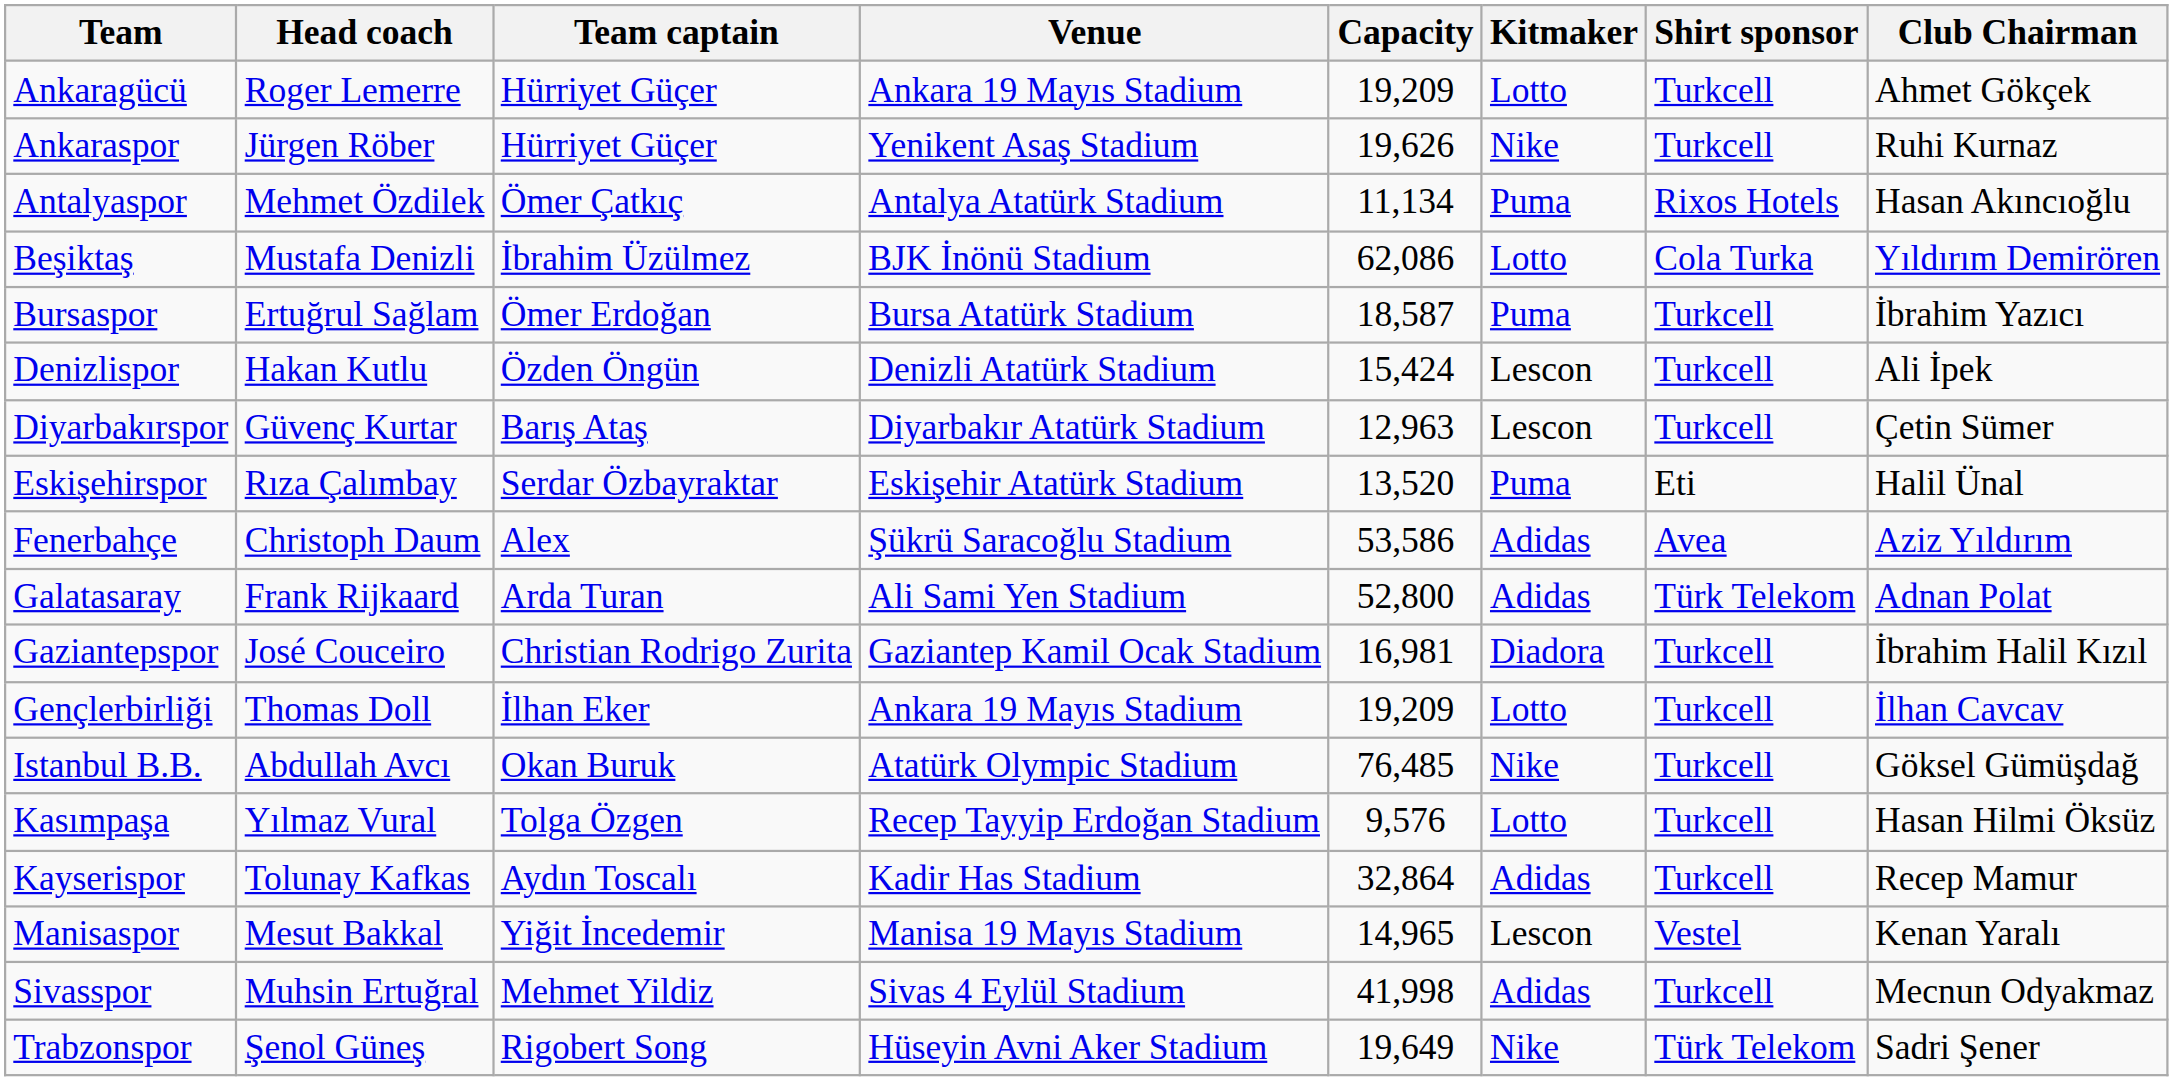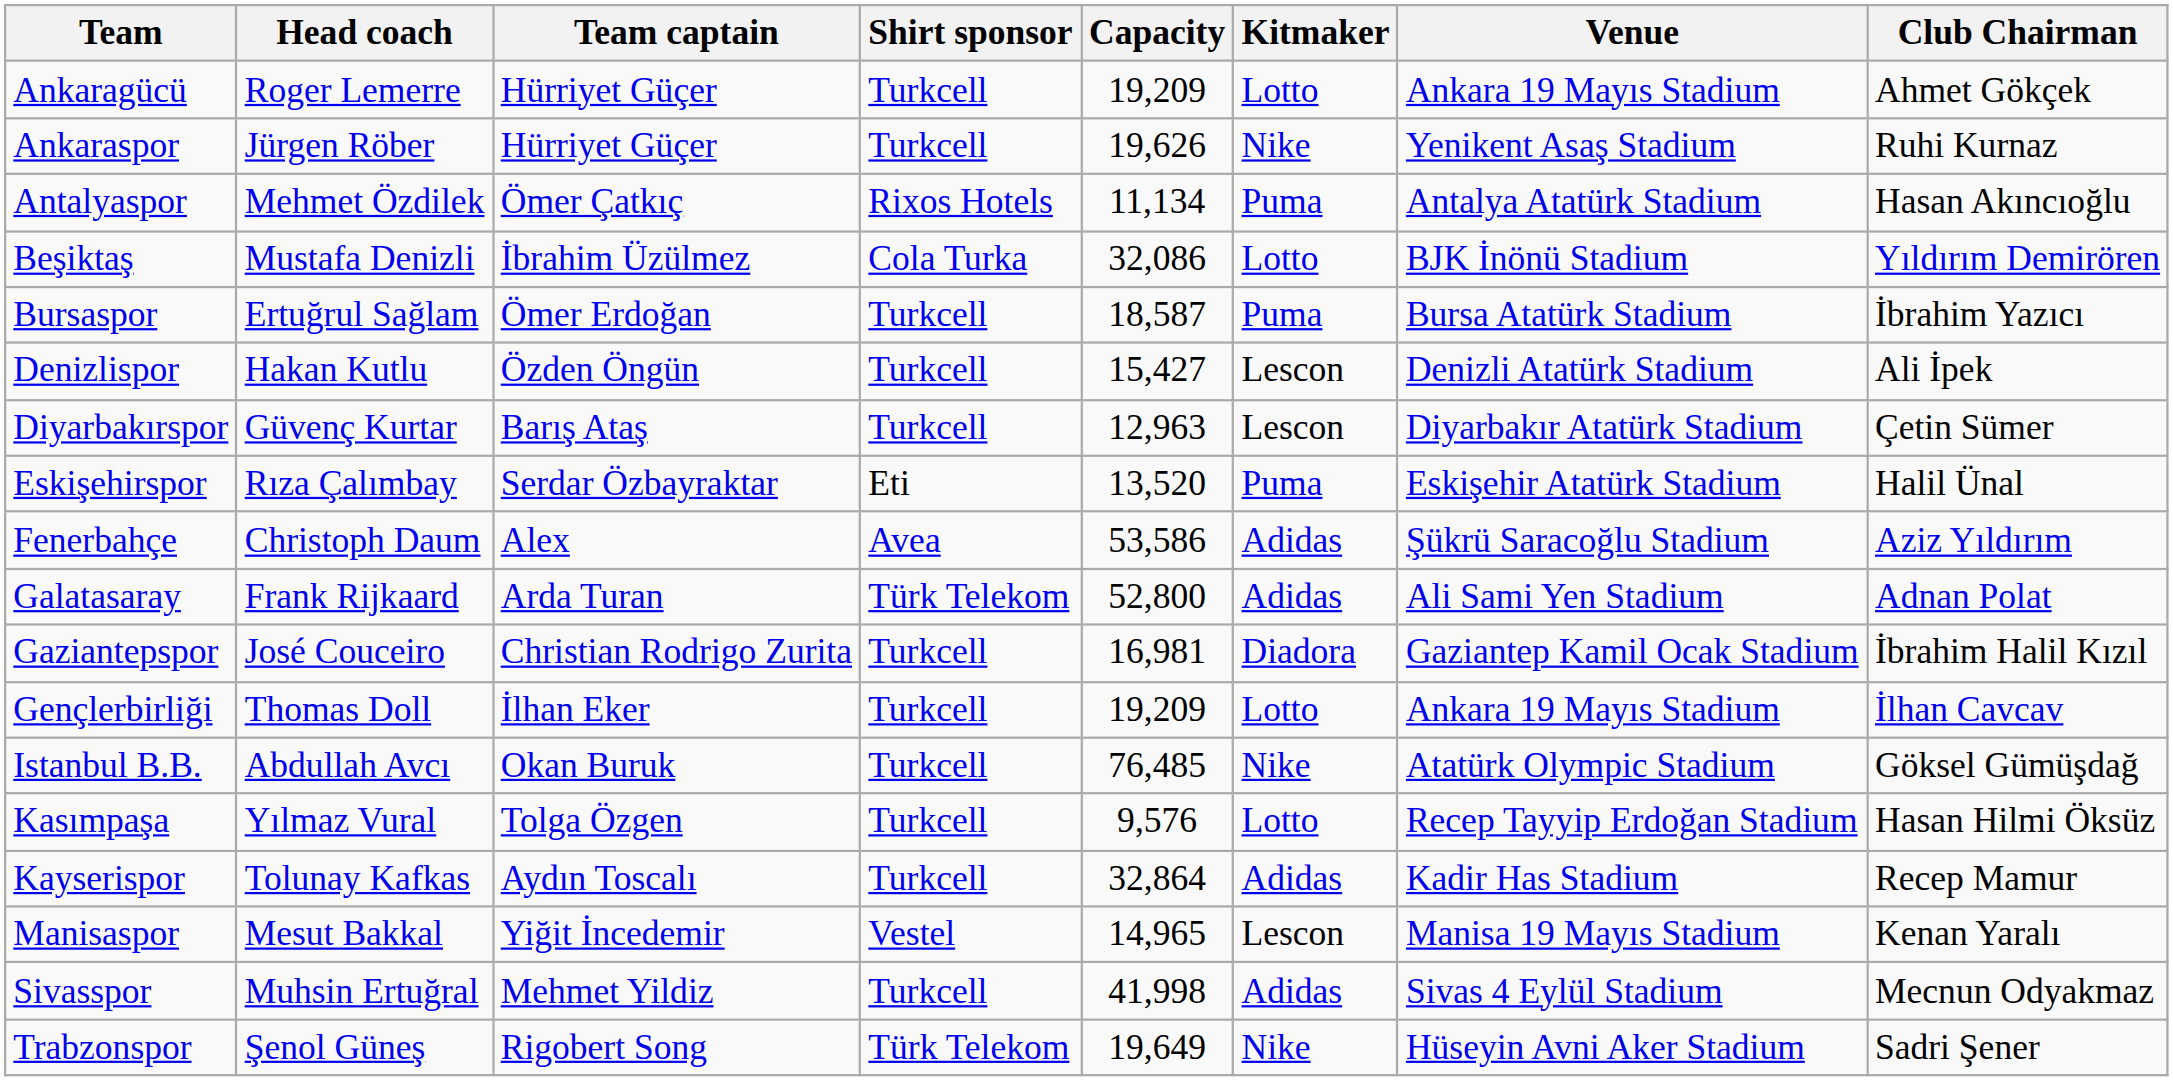 <table class="wikitable sortable">
 <tr>
 <th>Team</th>
 <th>Head coach</th>
 <th>Team captain</th>
-<th>Venue</th>
+<th>Shirt sponsor</th>
 <th>Capacity</th>
 <th>Kitmaker</th>
-<th>Shirt sponsor</th>
+<th>Venue</th>
 <th>Club Chairman</th>
 </tr>
 <tr>
 <td><a href='#'>Ankaragücü</a></td>
 <td> <a href='#'>Roger Lemerre</a></td>
 <td> <a href='#'>Hürriyet Güçer</a></td>
-<td><a href='#'>Ankara 19 Mayıs Stadium</a></td>
+<td><a href='#'>Turkcell</a></td>
 <td align="center">19,209</td>
 <td><a href='#'>Lotto</a></td>
-<td><a href='#'>Turkcell</a></td>
+<td><a href='#'>Ankara 19 Mayıs Stadium</a></td>
 <td>Ahmet Gökçek</td>
 </tr>
 <tr>
 <td><a href='#'>Ankaraspor</a></td>
 <td> <a href='#'>Jürgen Röber</a></td>
 <td> <a href='#'>Hürriyet Güçer</a></td>
-<td><a href='#'>Yenikent Asaş Stadium</a></td>
+<td><a href='#'>Turkcell</a></td>
 <td align="center">19,626</td>
 <td><a href='#'>Nike</a></td>
-<td><a href='#'>Turkcell</a></td>
+<td><a href='#'>Yenikent Asaş Stadium</a></td>
 <td>Ruhi Kurnaz</td>
 </tr>
 <tr>
 <td><a href='#'>Antalyaspor</a></td>
 <td> <a href='#'>Mehmet Özdilek</a></td>
 <td> <a href='#'>Ömer Çatkıç</a></td>
-<td><a href='#'>Antalya Atatürk Stadium</a></td>
+<td><a href='#'>Rixos Hotels</a></td>
 <td align="center">11,134</td>
 <td><a href='#'>Puma</a></td>
-<td><a href='#'>Rixos Hotels</a></td>
+<td><a href='#'>Antalya Atatürk Stadium</a></td>
 <td>Hasan Akıncıoğlu</td>
 </tr>
 <tr>
 <td><a href='#'>Beşiktaş</a></td>
 <td> <a href='#'>Mustafa Denizli</a></td>
 <td> <a href='#'>İbrahim Üzülmez</a></td>
+<td><a href='#'>Cola Turka</a></td>
+<td align="center">32,086</td>
+<td><a href='#'>Lotto</a></td>
 <td><a href='#'>BJK İnönü Stadium</a></td>
-<td align="center">62,086</td>
-<td><a href='#'>Lotto</a></td>
-<td><a href='#'>Cola Turka</a></td>
 <td><a href='#'>Yıldırım Demirören</a></td>
 </tr>
 <tr>
 <td><a href='#'>Bursaspor</a></td>
 <td> <a href='#'>Ertuğrul Sağlam</a></td>
 <td> <a href='#'>Ömer Erdoğan</a></td>
-<td><a href='#'>Bursa Atatürk Stadium</a></td>
+<td><a href='#'>Turkcell</a></td>
 <td align="center">18,587</td>
 <td><a href='#'>Puma</a></td>
-<td><a href='#'>Turkcell</a></td>
+<td><a href='#'>Bursa Atatürk Stadium</a></td>
 <td>İbrahim Yazıcı</td>
 </tr>
 <tr>
 <td><a href='#'>Denizlispor</a></td>
 <td> <a href='#'>Hakan Kutlu</a></td>
 <td> <a href='#'>Özden Öngün</a></td>
+<td><a href='#'>Turkcell</a></td>
+<td align="center">15,427</td>
+<td>Lescon</td>
 <td><a href='#'>Denizli Atatürk Stadium</a></td>
-<td align="center">15,424</td>
-<td>Lescon</td>
-<td><a href='#'>Turkcell</a></td>
 <td>Ali İpek</td>
 </tr>
 <tr>
 <td><a href='#'>Diyarbakırspor</a></td>
 <td> <a href='#'>Güvenç Kurtar</a></td>
 <td> <a href='#'>Barış Ataş</a></td>
-<td><a href='#'>Diyarbakır Atatürk Stadium</a></td>
+<td><a href='#'>Turkcell</a></td>
 <td align="center">12,963</td>
 <td>Lescon</td>
-<td><a href='#'>Turkcell</a></td>
+<td><a href='#'>Diyarbakır Atatürk Stadium</a></td>
 <td>Çetin Sümer</td>
 </tr>
 <tr>
 <td><a href='#'>Eskişehirspor</a></td>
 <td> <a href='#'>Rıza Çalımbay</a></td>
 <td> <a href='#'>Serdar Özbayraktar</a></td>
-<td><a href='#'>Eskişehir Atatürk Stadium</a></td>
+<td>Eti</td>
 <td align="center">13,520</td>
 <td><a href='#'>Puma</a></td>
-<td>Eti</td>
+<td><a href='#'>Eskişehir Atatürk Stadium</a></td>
 <td>Halil Ünal</td>
 </tr>
 <tr>
 <td><a href='#'>Fenerbahçe</a></td>
 <td> <a href='#'>Christoph Daum</a></td>
 <td> <a href='#'>Alex</a></td>
-<td><a href='#'>Şükrü Saracoğlu Stadium</a></td>
+<td><a href='#'>Avea</a></td>
 <td align="center">53,586</td>
 <td><a href='#'>Adidas</a></td>
-<td><a href='#'>Avea</a></td>
+<td><a href='#'>Şükrü Saracoğlu Stadium</a></td>
 <td><a href='#'>Aziz Yıldırım</a></td>
 </tr>
 <tr>
 <td><a href='#'>Galatasaray</a></td>
 <td> <a href='#'>Frank Rijkaard</a></td>
 <td> <a href='#'>Arda Turan</a></td>
-<td><a href='#'>Ali Sami Yen Stadium</a></td>
+<td><a href='#'>Türk Telekom</a></td>
 <td align="center">52,800</td>
 <td><a href='#'>Adidas</a></td>
-<td><a href='#'>Türk Telekom</a></td>
+<td><a href='#'>Ali Sami Yen Stadium</a></td>
 <td><a href='#'>Adnan Polat</a></td>
 </tr>
 <tr>
 <td><a href='#'>Gaziantepspor</a></td>
 <td> <a href='#'>José Couceiro</a></td>
 <td> <a href='#'>Christian Rodrigo Zurita</a></td>
-<td><a href='#'>Gaziantep Kamil Ocak Stadium</a></td>
+<td><a href='#'>Turkcell</a></td>
 <td align="center">16,981</td>
 <td><a href='#'>Diadora</a></td>
-<td><a href='#'>Turkcell</a></td>
+<td><a href='#'>Gaziantep Kamil Ocak Stadium</a></td>
 <td>İbrahim Halil Kızıl</td>
 </tr>
 <tr>
 <td><a href='#'>Gençlerbirliği</a></td>
 <td> <a href='#'>Thomas Doll</a></td>
 <td> <a href='#'>İlhan Eker</a></td>
-<td><a href='#'>Ankara 19 Mayıs Stadium</a></td>
+<td><a href='#'>Turkcell</a></td>
 <td align="center">19,209</td>
 <td><a href='#'>Lotto</a></td>
-<td><a href='#'>Turkcell</a></td>
+<td><a href='#'>Ankara 19 Mayıs Stadium</a></td>
 <td><a href='#'>İlhan Cavcav</a></td>
 </tr>
 <tr>
 <td><a href='#'>Istanbul B.B.</a></td>
 <td> <a href='#'>Abdullah Avcı</a></td>
 <td> <a href='#'>Okan Buruk</a></td>
-<td><a href='#'>Atatürk Olympic Stadium</a></td>
+<td><a href='#'>Turkcell</a></td>
 <td align="center">76,485</td>
 <td><a href='#'>Nike</a></td>
-<td><a href='#'>Turkcell</a></td>
+<td><a href='#'>Atatürk Olympic Stadium</a></td>
 <td>Göksel Gümüşdağ</td>
 </tr>
 <tr>
 <td><a href='#'>Kasımpaşa</a></td>
 <td> <a href='#'>Yılmaz Vural</a></td>
 <td> <a href='#'>Tolga Özgen</a></td>
-<td><a href='#'>Recep Tayyip Erdoğan Stadium</a></td>
+<td><a href='#'>Turkcell</a></td>
 <td align="center">9,576 </td>
 <td><a href='#'>Lotto</a></td>
-<td><a href='#'>Turkcell</a></td>
+<td><a href='#'>Recep Tayyip Erdoğan Stadium</a></td>
 <td>Hasan Hilmi Öksüz</td>
 </tr>
 <tr>
 <td><a href='#'>Kayserispor</a></td>
 <td> <a href='#'>Tolunay Kafkas</a></td>
 <td> <a href='#'>Aydın Toscalı</a></td>
-<td><a href='#'>Kadir Has Stadium</a></td>
+<td><a href='#'>Turkcell</a></td>
 <td align="center">32,864</td>
 <td><a href='#'>Adidas</a></td>
-<td><a href='#'>Turkcell</a></td>
+<td><a href='#'>Kadir Has Stadium</a></td>
 <td>Recep Mamur</td>
 </tr>
 <tr>
 <td><a href='#'>Manisaspor</a></td>
 <td> <a href='#'>Mesut Bakkal</a></td>
 <td> <a href='#'>Yiğit İncedemir</a></td>
-<td><a href='#'>Manisa 19 Mayıs Stadium</a></td>
+<td><a href='#'>Vestel</a></td>
 <td align="center">14,965</td>
 <td>Lescon</td>
-<td><a href='#'>Vestel</a></td>
+<td><a href='#'>Manisa 19 Mayıs Stadium</a></td>
 <td>Kenan Yaralı</td>
 </tr>
 <tr>
 <td><a href='#'>Sivasspor</a></td>
 <td> <a href='#'>Muhsin Ertuğral</a></td>
 <td> <a href='#'>Mehmet Yildiz</a></td>
-<td><a href='#'>Sivas 4 Eylül Stadium</a></td>
+<td><a href='#'>Turkcell</a></td>
 <td align="center">41,998</td>
 <td><a href='#'>Adidas</a></td>
-<td><a href='#'>Turkcell</a></td>
+<td><a href='#'>Sivas 4 Eylül Stadium</a></td>
 <td>Mecnun Odyakmaz</td>
 </tr>
 <tr>
 <td><a href='#'>Trabzonspor</a></td>
 <td> <a href='#'>Şenol Güneş</a></td>
 <td> <a href='#'>Rigobert Song</a></td>
-<td><a href='#'>Hüseyin Avni Aker Stadium</a></td>
+<td><a href='#'>Türk Telekom</a></td>
 <td align="center">19,649</td>
 <td><a href='#'>Nike</a></td>
-<td><a href='#'>Türk Telekom</a></td>
+<td><a href='#'>Hüseyin Avni Aker Stadium</a></td>
 <td>Sadri Şener</td>
 </tr>
 </table>
